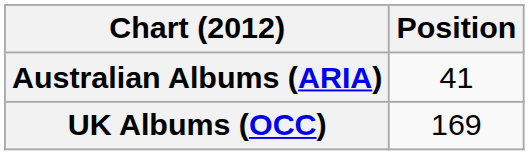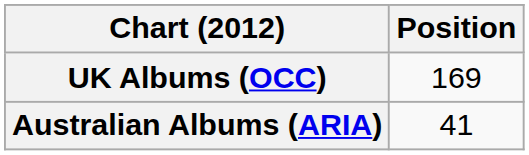 <table class="wikitable plainrowheaders sortable" style="text-align:center;">
 <tr>
 <th scope="col">Chart (2012)</th>
 <th scope="col">Position</th>
 </tr>
 <tr>
+<th scope="row">UK Albums (<a href='#'>OCC</a>)</th>
+<td style="text-align:center;">169</td>
+</tr>
+<tr>
 <th scope="row">Australian Albums (<a href='#'>ARIA</a>)</th>
 <td style="text-align:center;">41</td>
 </tr>
-<tr>
-<th scope="row">UK Albums (<a href='#'>OCC</a>)</th>
-<td style="text-align:center;">169</td>
-</tr>
 </table>
